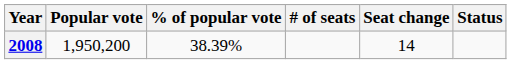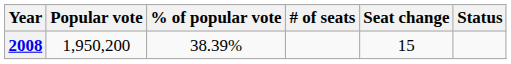 <table class="wikitable" style="text-align:center">
 <tr>
 <th>Year</th>
 <th>Popular vote</th>
 <th>% of popular vote</th>
 <th># of seats</th>
 <th>Seat change</th>
 <th>Status</th>
 </tr>
 <tr>
 <th><a href='#'>2008</a></th>
 <td>1,950,200</td>
 <td>38.39%</td>
 <td></td>
-<td> 14</td>
+<td> 15</td>
 <td></td>
 </tr>
 </table>
